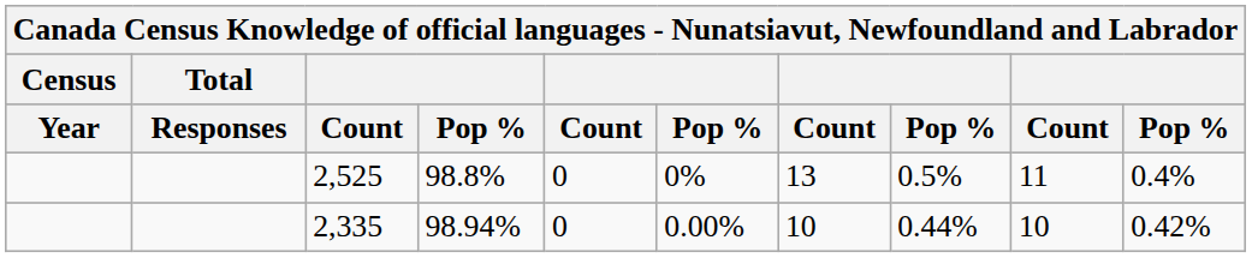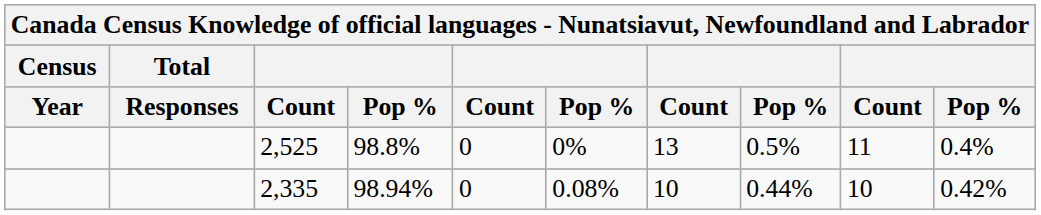 <table class="wikitable">
 <tr>
 <th colspan="19">Canada Census Knowledge of official languages - Nunatsiavut, Newfoundland and Labrador</th>
 </tr>
 <tr>
 <th>Census</th>
 <th>Total</th>
 <th colspan="2"></th>
 <th colspan="2"></th>
 <th colspan="2"></th>
 <th colspan="2"></th>
 </tr>
 <tr>
 <th>Year</th>
 <th>Responses</th>
 <th>Count</th>
 <th>Pop %</th>
 <th>Count</th>
 <th>Pop %</th>
 <th>Count</th>
 <th>Pop %</th>
 <th>Count</th>
 <th>Pop %</th>
 </tr>
 <tr>
 <td></td>
 <td></td>
 <td>2,525</td>
 <td>98.8%</td>
 <td>0</td>
 <td>0%</td>
 <td>13</td>
 <td>0.5%</td>
 <td>11</td>
 <td>0.4%</td>
 </tr>
 <tr>
 <td></td>
 <td></td>
 <td>2,335</td>
 <td>98.94%</td>
 <td>0</td>
-<td>0.00%</td>
+<td>0.08%</td>
 <td>10</td>
 <td>0.44%</td>
 <td>10</td>
 <td>0.42%</td>
 </tr>
 </table>
